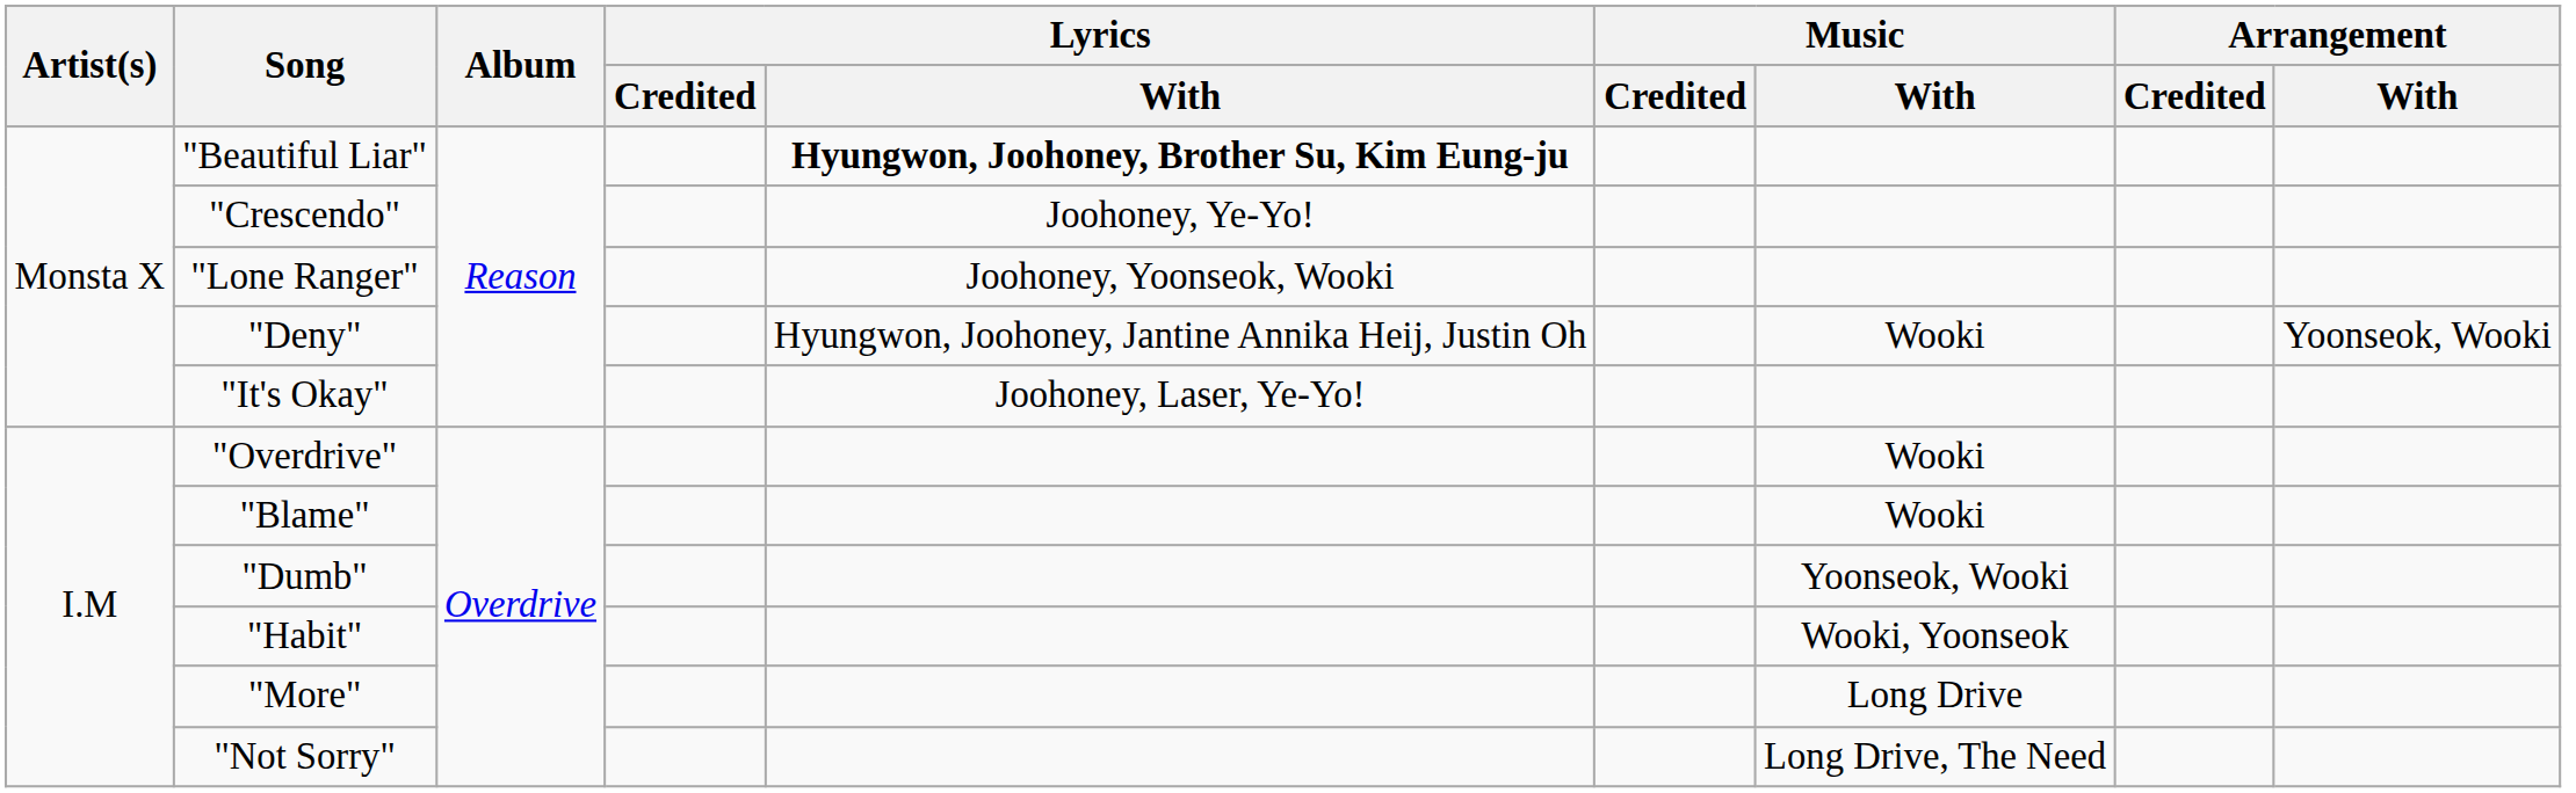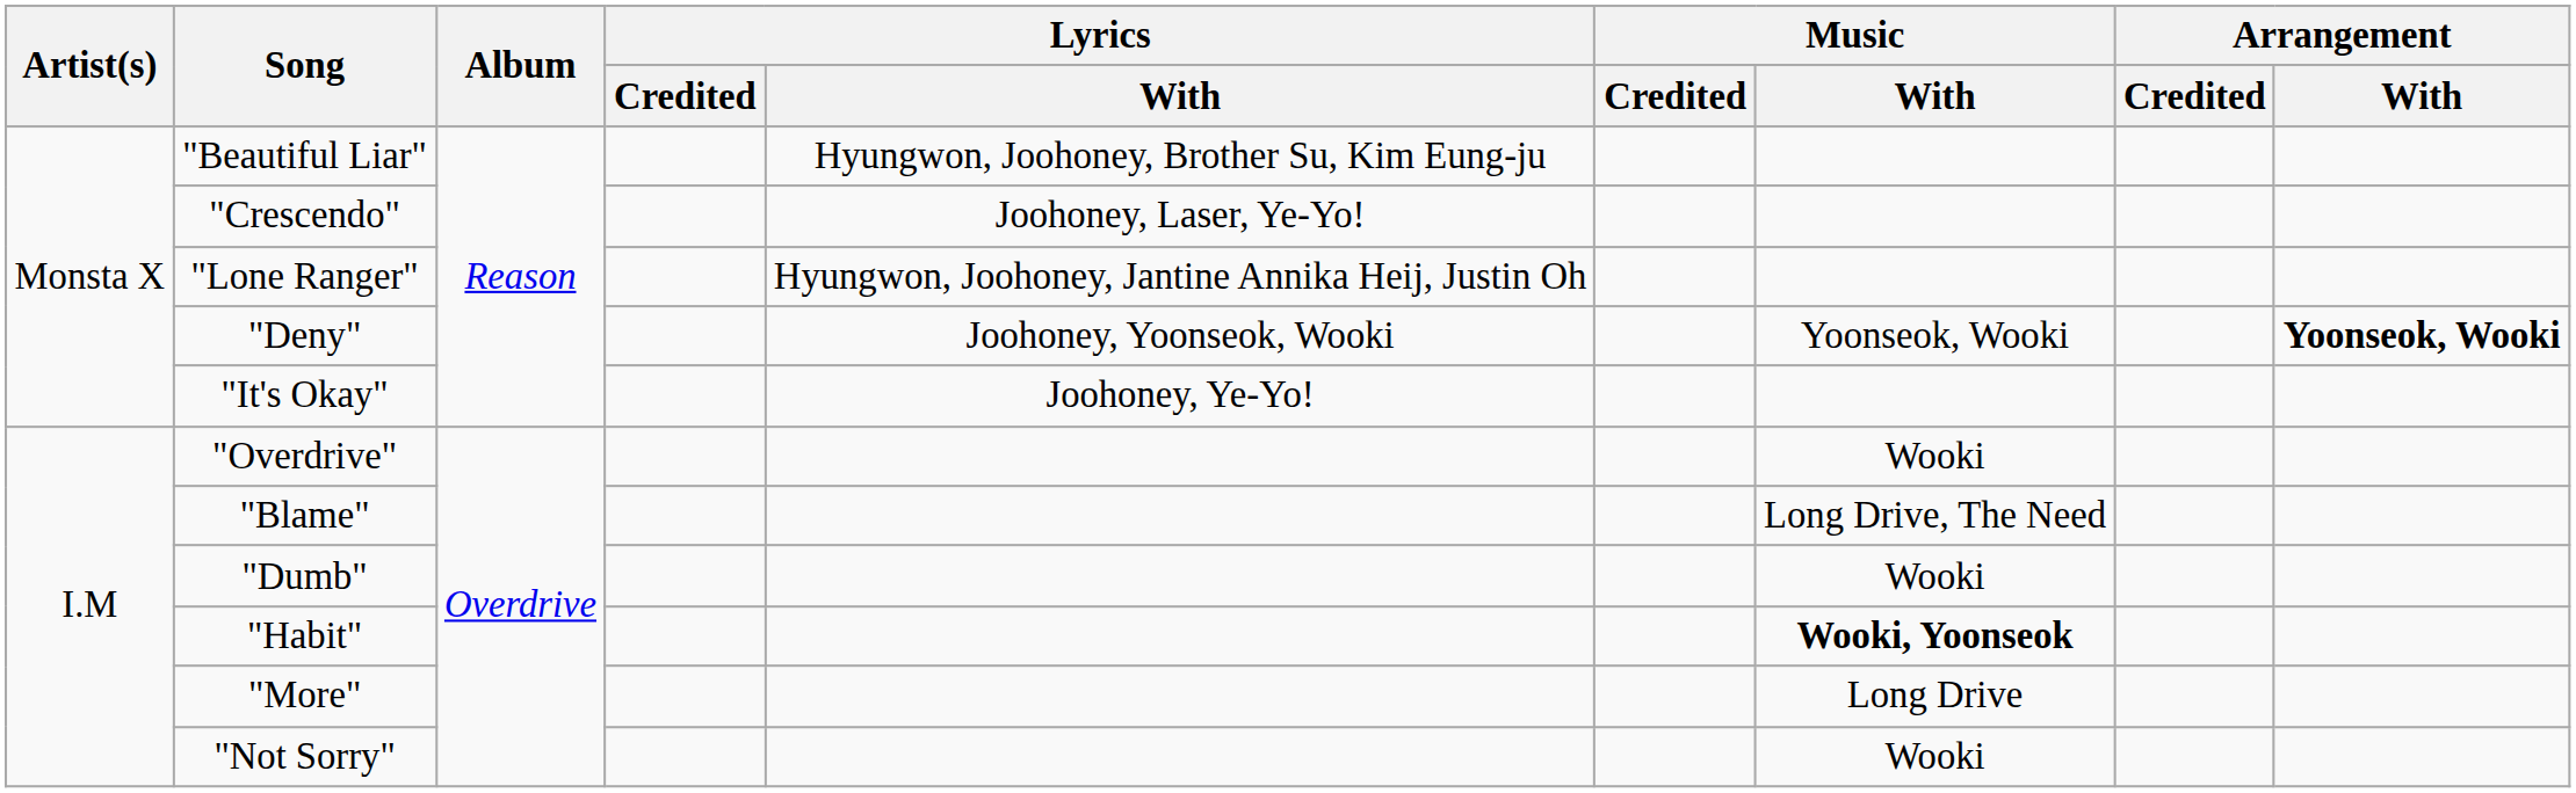 <table class="wikitable" style="text-align: center;">
 <tr>
 <th rowspan="2">Artist(s)</th>
 <th rowspan="2">Song</th>
 <th rowspan="2">Album</th>
 <th colspan="2">Lyrics</th>
 <th colspan="2">Music</th>
 <th colspan="2">Arrangement</th>
 </tr>
 <tr>
 <th>Credited</th>
 <th>With</th>
 <th>Credited</th>
 <th>With</th>
 <th>Credited</th>
 <th>With</th>
 </tr>
 <tr>
 <td rowspan="5">Monsta X</td>
 <td>"Beautiful Liar"</td>
 <td rowspan="5"><em><a href='#'>Reason</a></em></td>
 <td></td>
-<td><strong>Hyungwon, Joohoney, Brother Su, Kim Eung-ju</strong></td>
+<td>Hyungwon, Joohoney, Brother Su, Kim Eung-ju</td>
 <td></td>
 <td></td>
 <td></td>
 <td></td>
 </tr>
 <tr>
 <td>"Crescendo"</td>
 <td></td>
-<td>Joohoney, Ye-Yo!</td>
+<td>Joohoney, Laser, Ye-Yo!</td>
 <td></td>
 <td></td>
 <td></td>
 <td></td>
 </tr>
 <tr>
 <td>"Lone Ranger"</td>
 <td></td>
-<td>Joohoney, Yoonseok, Wooki</td>
+<td>Hyungwon, Joohoney, Jantine Annika Heij, Justin Oh</td>
 <td></td>
 <td></td>
 <td></td>
 <td></td>
 </tr>
 <tr>
 <td>"Deny"</td>
 <td></td>
-<td>Hyungwon, Joohoney, Jantine Annika Heij, Justin Oh</td>
-<td></td>
-<td>Wooki</td>
+<td>Joohoney, Yoonseok, Wooki</td>
 <td></td>
 <td>Yoonseok, Wooki</td>
+<td></td>
+<td><strong>Yoonseok, Wooki</strong></td>
 </tr>
 <tr>
 <td>"It's Okay"</td>
 <td></td>
-<td>Joohoney, Laser, Ye-Yo!</td>
+<td>Joohoney, Ye-Yo!</td>
 <td></td>
 <td></td>
 <td></td>
 <td></td>
 </tr>
 <tr>
 <td rowspan="6">I.M</td>
 <td>"Overdrive"</td>
 <td rowspan="6"><em><a href='#'>Overdrive</a></em></td>
 <td></td>
 <td></td>
 <td></td>
 <td>Wooki</td>
 <td></td>
 <td></td>
 </tr>
 <tr>
 <td>"Blame"</td>
 <td></td>
 <td></td>
 <td></td>
-<td>Wooki</td>
+<td>Long Drive, The Need</td>
 <td></td>
 <td></td>
 </tr>
 <tr>
 <td>"Dumb"</td>
 <td></td>
 <td></td>
 <td></td>
-<td>Yoonseok, Wooki</td>
+<td>Wooki</td>
 <td></td>
 <td></td>
 </tr>
 <tr>
 <td>"Habit"</td>
 <td></td>
 <td></td>
 <td></td>
-<td>Wooki, Yoonseok</td>
+<td><strong>Wooki, Yoonseok</strong></td>
 <td></td>
 <td></td>
 </tr>
 <tr>
 <td>"More"</td>
 <td></td>
 <td></td>
 <td></td>
 <td>Long Drive</td>
 <td></td>
 <td></td>
 </tr>
 <tr>
 <td>"Not Sorry"</td>
 <td></td>
 <td></td>
 <td></td>
-<td>Long Drive, The Need</td>
+<td>Wooki</td>
 <td></td>
 <td></td>
 </tr>
 </table>
